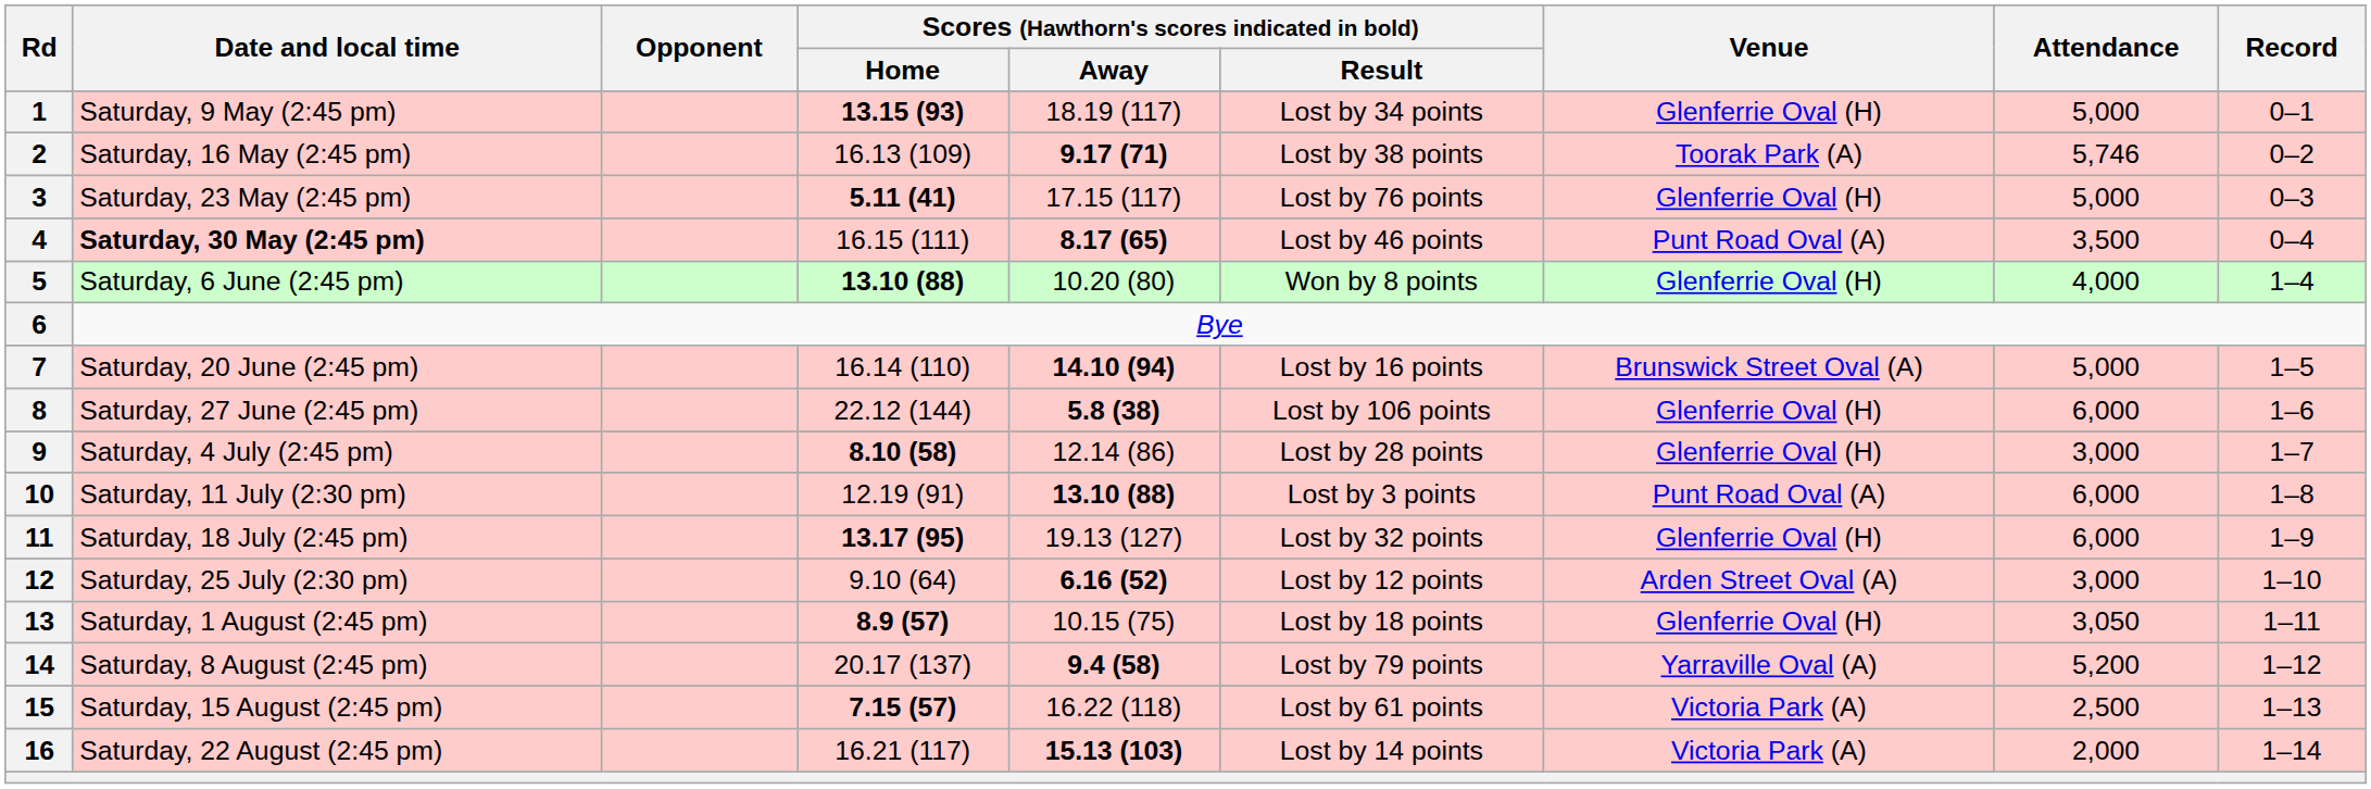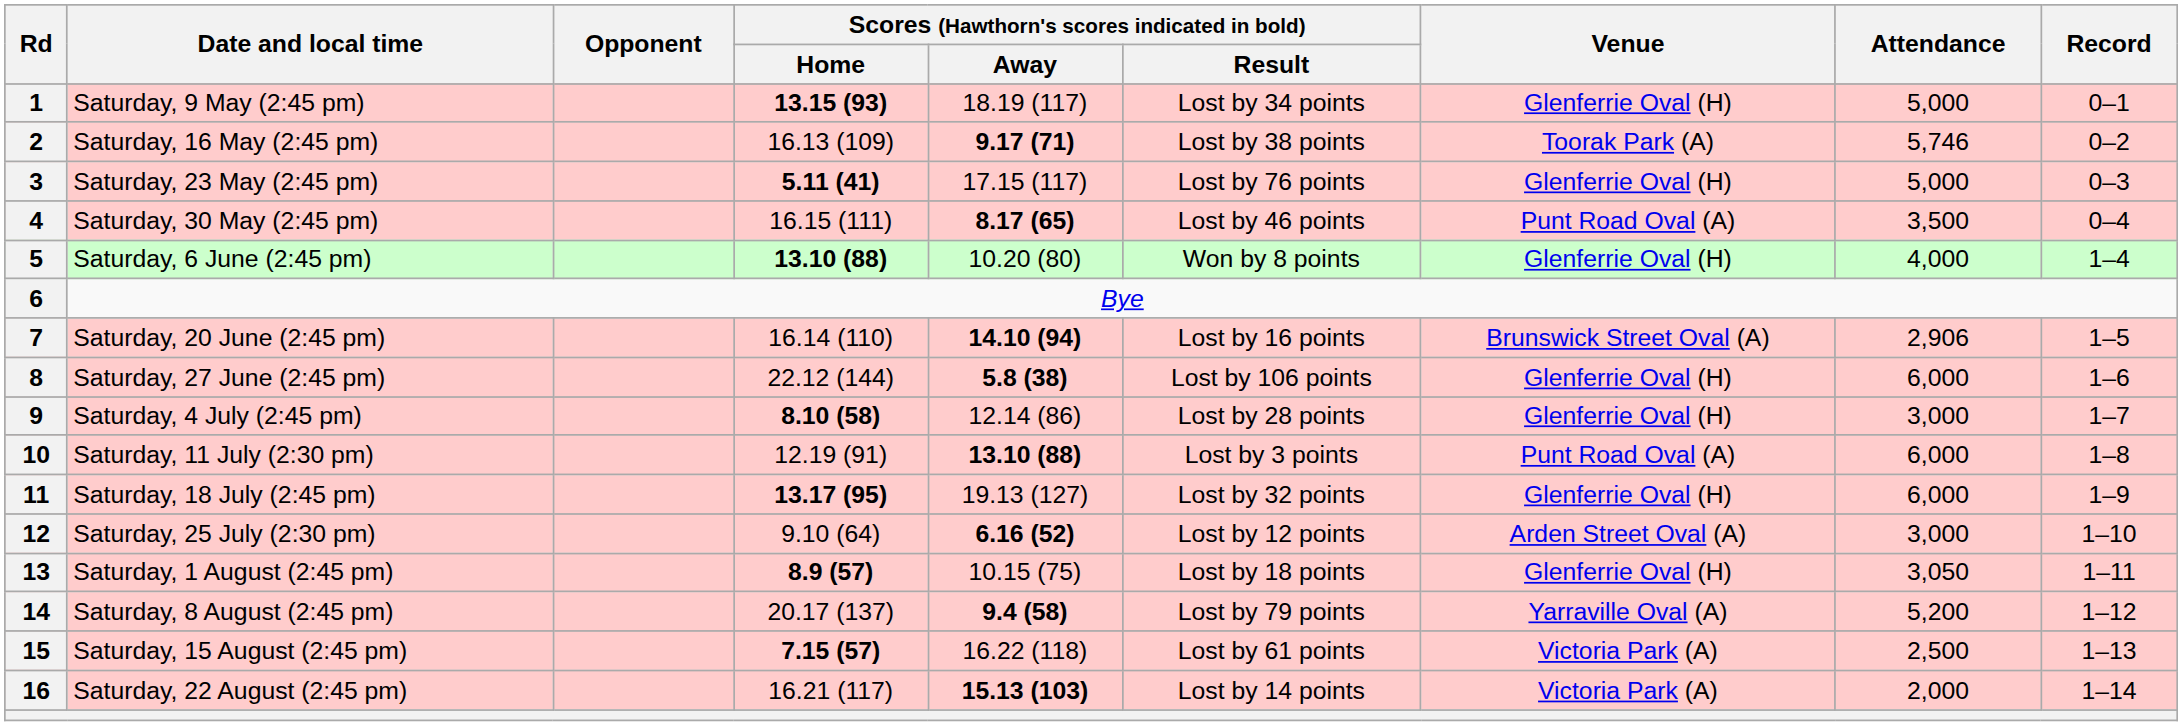 <table class="wikitable" style="font-size:90%; text-align:center; width: 100%; margin-left: auto; margin-right: auto">
 <tr>
 <th rowspan="2">Rd</th>
 <th rowspan="2">Date and local time</th>
 <th rowspan="2">Opponent</th>
 <th colspan="3">Scores <small>(Hawthorn's scores indicated in bold)</small></th>
 <th rowspan="2">Venue</th>
 <th rowspan="2">Attendance</th>
 <th rowspan="2">Record</th>
 </tr>
 <tr>
 <th>Home</th>
 <th>Away</th>
 <th>Result</th>
 </tr>
 <tr style="background:#fcc;">
 <th>1</th>
 <td align=left>Saturday, 9 May (2:45 pm)</td>
 <td align=left></td>
 <td><strong>13.15 (93)</strong></td>
 <td>18.19 (117)</td>
 <td>Lost by 34 points</td>
 <td><a href='#'>Glenferrie Oval</a> (H)</td>
 <td>5,000</td>
 <td>0–1</td>
 </tr>
 <tr style="background:#fcc;">
 <th>2</th>
 <td align=left>Saturday, 16 May (2:45 pm)</td>
 <td align=left></td>
 <td>16.13 (109)</td>
 <td><strong>9.17 (71)</strong></td>
 <td>Lost by 38 points</td>
 <td><a href='#'>Toorak Park</a> (A)</td>
 <td>5,746</td>
 <td>0–2</td>
 </tr>
 <tr style="background:#fcc;">
 <th>3</th>
 <td align=left>Saturday, 23 May (2:45 pm)</td>
 <td align=left></td>
 <td><strong>5.11 (41)</strong></td>
 <td>17.15 (117)</td>
 <td>Lost by 76 points</td>
 <td><a href='#'>Glenferrie Oval</a> (H)</td>
 <td>5,000</td>
 <td>0–3</td>
 </tr>
 <tr style="background:#fcc;">
 <th>4</th>
-<td align=left><strong>Saturday, 30 May (2:45 pm)</strong></td>
+<td align=left>Saturday, 30 May (2:45 pm)</td>
 <td align=left></td>
 <td>16.15 (111)</td>
 <td><strong>8.17 (65)</strong></td>
 <td>Lost by 46 points</td>
 <td><a href='#'>Punt Road Oval</a> (A)</td>
 <td>3,500</td>
 <td>0–4</td>
 </tr>
 <tr style="background:#cfc">
 <th>5</th>
 <td align=left>Saturday, 6 June (2:45 pm)</td>
 <td align=left></td>
 <td><strong>13.10 (88)</strong></td>
 <td>10.20 (80)</td>
 <td>Won by 8 points</td>
 <td><a href='#'>Glenferrie Oval</a> (H)</td>
 <td>4,000</td>
 <td>1–4</td>
 </tr>
 <tr>
 <th>6</th>
 <td colspan="8"><em><a href='#'>Bye</a></em></td>
 </tr>
 <tr style="background:#fcc;">
 <th>7</th>
 <td align=left>Saturday, 20 June (2:45 pm)</td>
 <td align=left></td>
 <td>16.14 (110)</td>
 <td><strong>14.10 (94)</strong></td>
 <td>Lost by 16 points</td>
 <td><a href='#'>Brunswick Street Oval</a> (A)</td>
-<td>5,000</td>
+<td>2,906</td>
 <td>1–5</td>
 </tr>
 <tr style="background:#fcc;">
 <th>8</th>
 <td align=left>Saturday, 27 June (2:45 pm)</td>
 <td align=left></td>
 <td>22.12 (144)</td>
 <td><strong>5.8 (38)</strong></td>
 <td>Lost by 106 points</td>
 <td><a href='#'>Glenferrie Oval</a> (H)</td>
 <td>6,000</td>
 <td>1–6</td>
 </tr>
 <tr style="background:#fcc;">
 <th>9</th>
 <td align=left>Saturday, 4 July (2:45 pm)</td>
 <td align=left></td>
 <td><strong>8.10 (58)</strong></td>
 <td>12.14 (86)</td>
 <td>Lost by 28 points</td>
 <td><a href='#'>Glenferrie Oval</a> (H)</td>
 <td>3,000</td>
 <td>1–7</td>
 </tr>
 <tr style="background:#fcc;">
 <th>10</th>
 <td align=left>Saturday, 11 July (2:30 pm)</td>
 <td align=left></td>
 <td>12.19 (91)</td>
 <td><strong>13.10 (88)</strong></td>
 <td>Lost by 3 points</td>
 <td><a href='#'>Punt Road Oval</a> (A)</td>
 <td>6,000</td>
 <td>1–8</td>
 </tr>
 <tr style="background:#fcc;">
 <th>11</th>
 <td align=left>Saturday, 18 July (2:45 pm)</td>
 <td align=left></td>
 <td><strong>13.17 (95)</strong></td>
 <td>19.13 (127)</td>
 <td>Lost by 32 points</td>
 <td><a href='#'>Glenferrie Oval</a> (H)</td>
 <td>6,000</td>
 <td>1–9</td>
 </tr>
 <tr style="background:#fcc;">
 <th>12</th>
 <td align=left>Saturday, 25 July (2:30 pm)</td>
 <td align=left></td>
 <td>9.10 (64)</td>
 <td><strong>6.16 (52)</strong></td>
 <td>Lost by 12 points</td>
 <td><a href='#'>Arden Street Oval</a> (A)</td>
 <td>3,000</td>
 <td>1–10</td>
 </tr>
 <tr style="background:#fcc;">
 <th>13</th>
 <td align=left>Saturday, 1 August (2:45 pm)</td>
 <td align=left></td>
 <td><strong>8.9 (57)</strong></td>
 <td>10.15 (75)</td>
 <td>Lost by 18 points</td>
 <td><a href='#'>Glenferrie Oval</a> (H)</td>
 <td>3,050</td>
 <td>1–11</td>
 </tr>
 <tr style="background:#fcc;">
 <th>14</th>
 <td align=left>Saturday, 8 August (2:45 pm)</td>
 <td align=left></td>
 <td>20.17 (137)</td>
 <td><strong>9.4 (58)</strong></td>
 <td>Lost by 79 points</td>
 <td><a href='#'>Yarraville Oval</a> (A)</td>
 <td>5,200</td>
 <td>1–12</td>
 </tr>
 <tr style="background:#fcc;">
 <th>15</th>
 <td align=left>Saturday, 15 August (2:45 pm)</td>
 <td align=left></td>
 <td><strong>7.15 (57)</strong></td>
 <td>16.22 (118)</td>
 <td>Lost by 61 points</td>
 <td><a href='#'>Victoria Park</a> (A)</td>
 <td>2,500</td>
 <td>1–13</td>
 </tr>
 <tr style="background:#fcc;">
 <th>16</th>
 <td align=left>Saturday, 22 August (2:45 pm)</td>
 <td align=left></td>
 <td>16.21 (117)</td>
 <td><strong>15.13 (103)</strong></td>
 <td>Lost by 14 points</td>
 <td><a href='#'>Victoria Park</a> (A)</td>
 <td>2,000</td>
 <td>1–14</td>
 </tr>
 <tr>
 <th colspan=9></th>
 </tr>
 </table>
